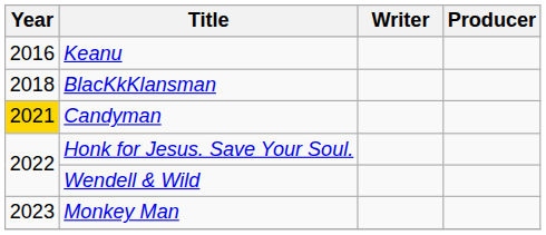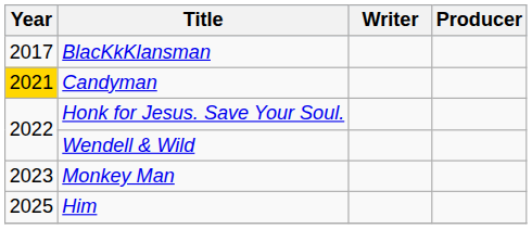 <table class="wikitable sortable unsortable">
 <tr style="background:#b0c4de; text-align:center;">
 <th>Year</th>
 <th>Title</th>
 <th width=60>Writer</th>
 <th width=60>Producer</th>
 </tr>
 <tr>
-<td>2016</td>
-<td><em><a href='#'>Keanu</a></em></td>
-<td></td>
-<td></td>
-</tr>
-<tr>
-<td>2018</td>
+<td>2017</td>
 <td><em><a href='#'>BlacKkKlansman</a></em></td>
 <td></td>
 <td></td>
 </tr>
 <tr>
 <td style="background: gold;">2021</td>
 <td><em><a href='#'>Candyman</a></em></td>
 <td></td>
 <td></td>
 </tr>
 <tr>
 <td rowspan="2">2022</td>
 <td><em><a href='#'>Honk for Jesus. Save Your Soul.</a></em></td>
 <td></td>
 <td></td>
 </tr>
 <tr>
 <td><em><a href='#'>Wendell & Wild</a></em></td>
 <td></td>
 <td></td>
 </tr>
 <tr>
 <td>2023</td>
 <td><em><a href='#'>Monkey Man</a></em></td>
 <td></td>
 <td></td>
 </tr>
 <tr>
+<td>2025</td>
+<td><em><a href='#'>Him</a></em></td>
+<td></td>
+<td></td>
+</tr>
+<tr>
 </tr>
 </table>
